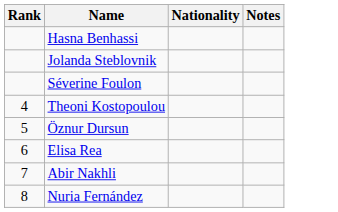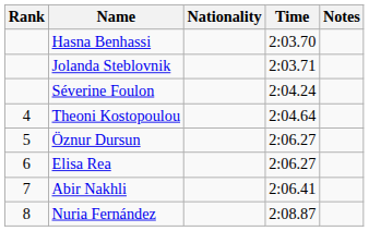 <table class="wikitable sortable" style="text-align:center">
 <tr>
 <th>Rank</th>
 <th>Name</th>
 <th>Nationality</th>
+<th>Time</th>
 <th>Notes</th>
 </tr>
 <tr>
 <td></td>
 <td align=left><a href='#'>Hasna Benhassi</a></td>
 <td align=left></td>
+<td>2:03.70</td>
 <td></td>
 </tr>
 <tr>
 <td></td>
 <td align=left><a href='#'>Jolanda Steblovnik</a></td>
 <td align=left></td>
+<td>2:03.71</td>
 <td></td>
 </tr>
 <tr>
 <td></td>
 <td align=left><a href='#'>Séverine Foulon</a></td>
 <td align=left></td>
+<td>2:04.24</td>
 <td></td>
 </tr>
 <tr>
 <td>4</td>
 <td align=left><a href='#'>Theoni Kostopoulou</a></td>
 <td align=left></td>
+<td>2:04.64</td>
 <td></td>
 </tr>
 <tr>
 <td>5</td>
 <td align=left><a href='#'>Öznur Dursun</a></td>
 <td align=left></td>
+<td>2:06.27</td>
 <td></td>
 </tr>
 <tr>
 <td>6</td>
 <td align=left><a href='#'>Elisa Rea</a></td>
 <td align=left></td>
+<td>2:06.27</td>
 <td></td>
 </tr>
 <tr>
 <td>7</td>
 <td align=left><a href='#'>Abir Nakhli</a></td>
 <td align=left></td>
+<td>2:06.41</td>
 <td></td>
 </tr>
 <tr>
 <td>8</td>
 <td align=left><a href='#'>Nuria Fernández</a></td>
 <td align=left></td>
+<td>2:08.87</td>
 <td></td>
 </tr>
 </table>
